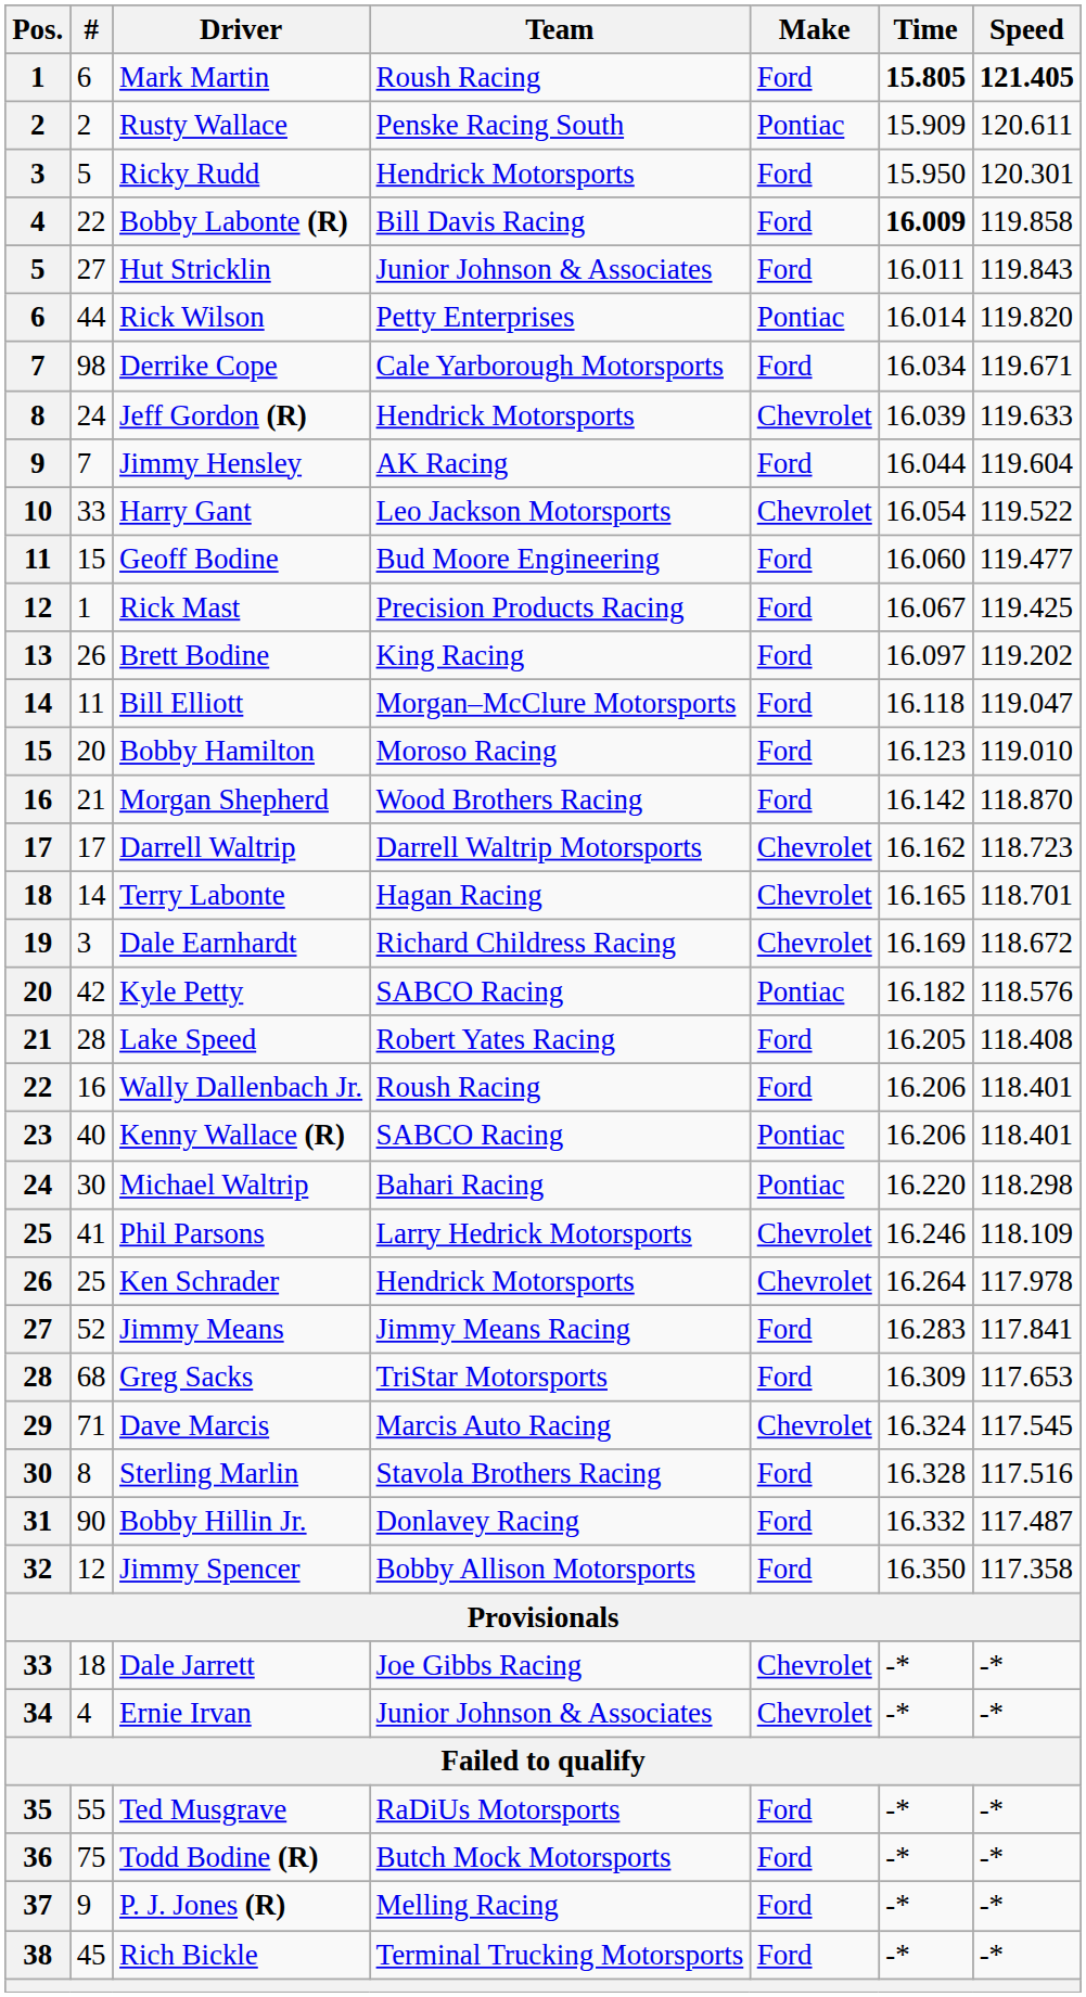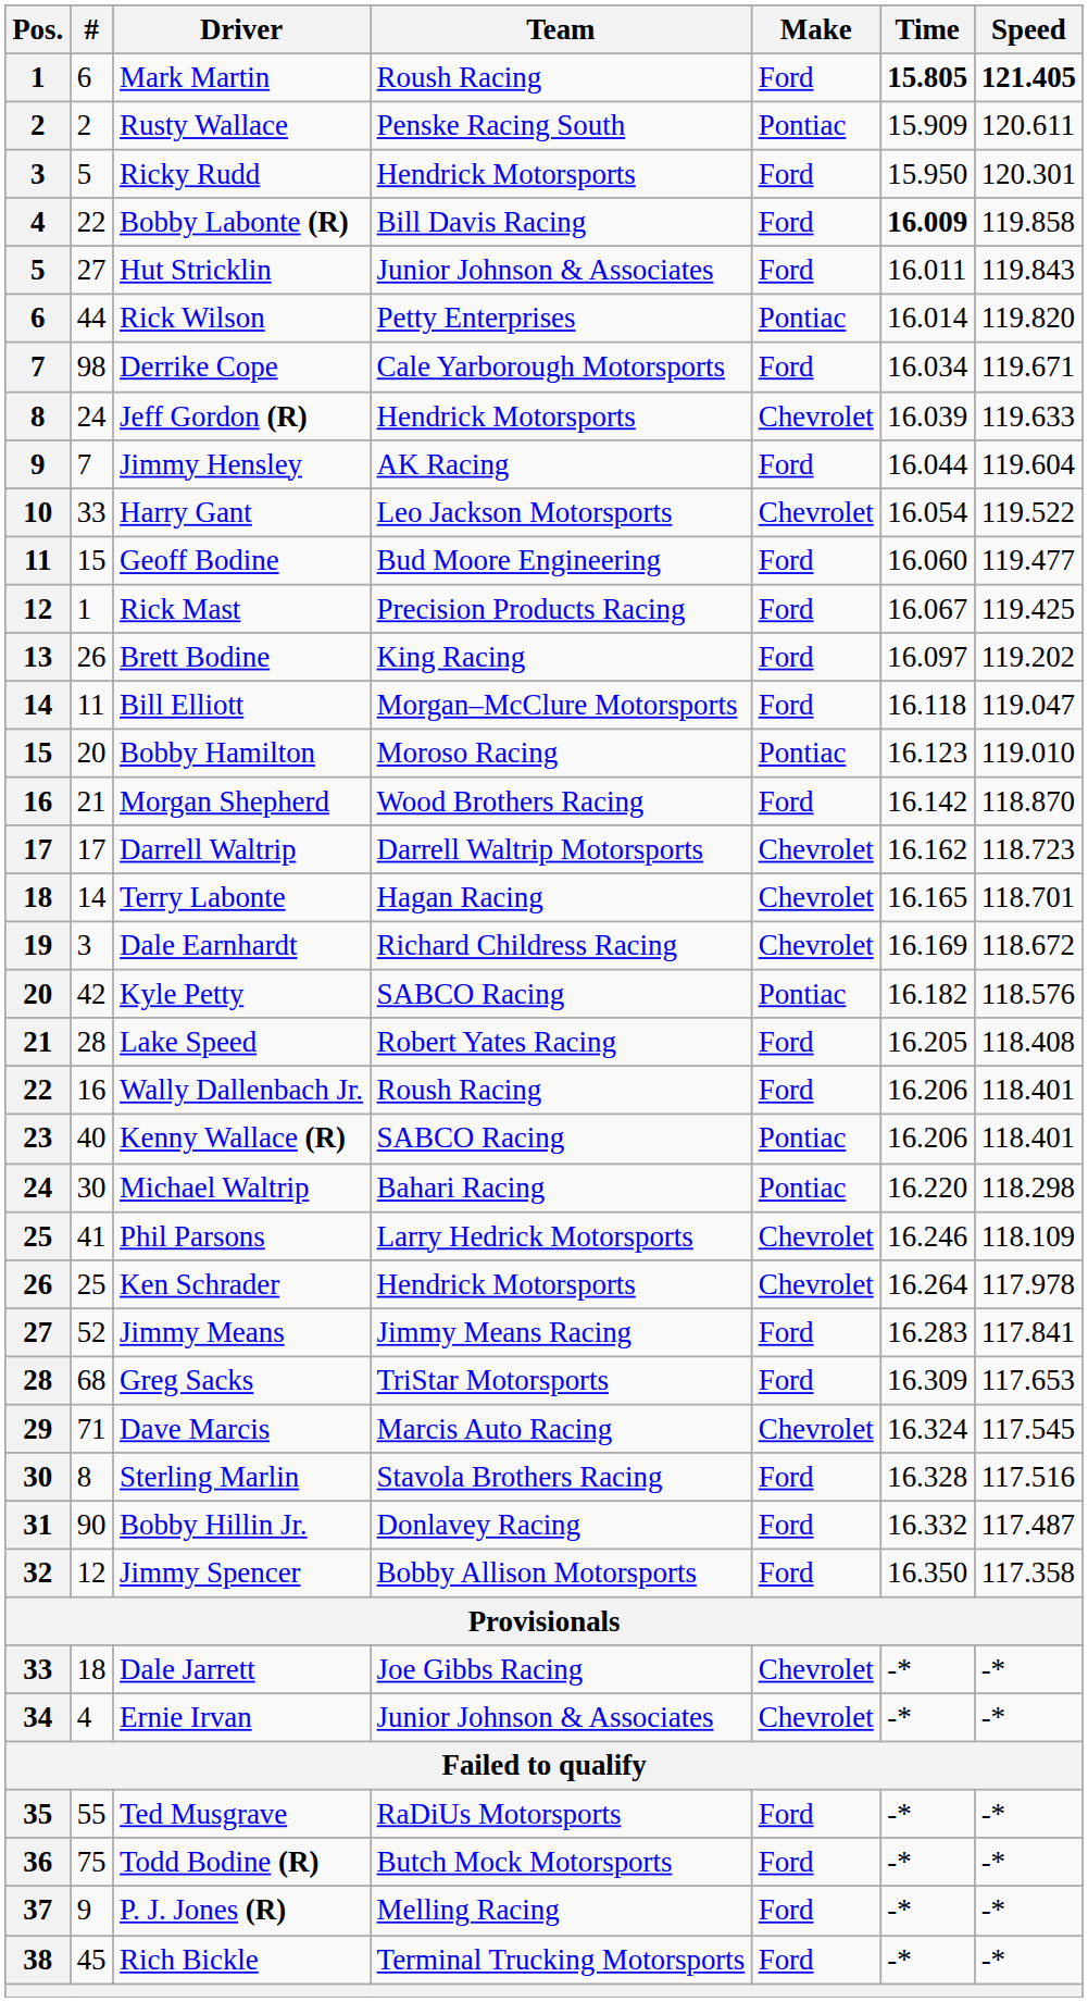 <table class="wikitable" style="font-size:95%">
 <tr>
 <th>Pos.</th>
 <th>#</th>
 <th>Driver</th>
 <th>Team</th>
 <th>Make</th>
 <th>Time</th>
 <th>Speed</th>
 </tr>
 <tr>
 <th>1</th>
 <td>6</td>
 <td><a href='#'>Mark Martin</a></td>
 <td><a href='#'>Roush Racing</a></td>
 <td><a href='#'>Ford</a></td>
 <td><strong>15.805</strong></td>
 <td><strong>121.405</strong></td>
 </tr>
 <tr>
 <th>2</th>
 <td>2</td>
 <td><a href='#'>Rusty Wallace</a></td>
 <td><a href='#'>Penske Racing South</a></td>
 <td><a href='#'>Pontiac</a></td>
 <td>15.909</td>
 <td>120.611</td>
 </tr>
 <tr>
 <th>3</th>
 <td>5</td>
 <td><a href='#'>Ricky Rudd</a></td>
 <td><a href='#'>Hendrick Motorsports</a></td>
 <td><a href='#'>Ford</a></td>
 <td>15.950</td>
 <td>120.301</td>
 </tr>
 <tr>
 <th>4</th>
 <td>22</td>
 <td><a href='#'>Bobby Labonte</a> <strong>(R)</strong></td>
 <td><a href='#'>Bill Davis Racing</a></td>
 <td><a href='#'>Ford</a></td>
 <td><strong>16.009</strong></td>
 <td>119.858</td>
 </tr>
 <tr>
 <th>5</th>
 <td>27</td>
 <td><a href='#'>Hut Stricklin</a></td>
 <td><a href='#'>Junior Johnson & Associates</a></td>
 <td><a href='#'>Ford</a></td>
 <td>16.011</td>
 <td>119.843</td>
 </tr>
 <tr>
 <th>6</th>
 <td>44</td>
 <td><a href='#'>Rick Wilson</a></td>
 <td><a href='#'>Petty Enterprises</a></td>
 <td><a href='#'>Pontiac</a></td>
 <td>16.014</td>
 <td>119.820</td>
 </tr>
 <tr>
 <th>7</th>
 <td>98</td>
 <td><a href='#'>Derrike Cope</a></td>
 <td><a href='#'>Cale Yarborough Motorsports</a></td>
 <td><a href='#'>Ford</a></td>
 <td>16.034</td>
 <td>119.671</td>
 </tr>
 <tr>
 <th>8</th>
 <td>24</td>
 <td><a href='#'>Jeff Gordon</a> <strong>(R)</strong></td>
 <td><a href='#'>Hendrick Motorsports</a></td>
 <td><a href='#'>Chevrolet</a></td>
 <td>16.039</td>
 <td>119.633</td>
 </tr>
 <tr>
 <th>9</th>
 <td>7</td>
 <td><a href='#'>Jimmy Hensley</a></td>
 <td><a href='#'>AK Racing</a></td>
 <td><a href='#'>Ford</a></td>
 <td>16.044</td>
 <td>119.604</td>
 </tr>
 <tr>
 <th>10</th>
 <td>33</td>
 <td><a href='#'>Harry Gant</a></td>
 <td><a href='#'>Leo Jackson Motorsports</a></td>
 <td><a href='#'>Chevrolet</a></td>
 <td>16.054</td>
 <td>119.522</td>
 </tr>
 <tr>
 <th>11</th>
 <td>15</td>
 <td><a href='#'>Geoff Bodine</a></td>
 <td><a href='#'>Bud Moore Engineering</a></td>
 <td><a href='#'>Ford</a></td>
 <td>16.060</td>
 <td>119.477</td>
 </tr>
 <tr>
 <th>12</th>
 <td>1</td>
 <td><a href='#'>Rick Mast</a></td>
 <td><a href='#'>Precision Products Racing</a></td>
 <td><a href='#'>Ford</a></td>
 <td>16.067</td>
 <td>119.425</td>
 </tr>
 <tr>
 <th>13</th>
 <td>26</td>
 <td><a href='#'>Brett Bodine</a></td>
 <td><a href='#'>King Racing</a></td>
 <td><a href='#'>Ford</a></td>
 <td>16.097</td>
 <td>119.202</td>
 </tr>
 <tr>
 <th>14</th>
 <td>11</td>
 <td><a href='#'>Bill Elliott</a></td>
 <td><a href='#'>Morgan–McClure Motorsports</a></td>
 <td><a href='#'>Ford</a></td>
 <td>16.118</td>
 <td>119.047</td>
 </tr>
 <tr>
 <th>15</th>
 <td>20</td>
 <td><a href='#'>Bobby Hamilton</a></td>
 <td><a href='#'>Moroso Racing</a></td>
-<td><a href='#'>Ford</a></td>
+<td><a href='#'>Pontiac</a></td>
 <td>16.123</td>
 <td>119.010</td>
 </tr>
 <tr>
 <th>16</th>
 <td>21</td>
 <td><a href='#'>Morgan Shepherd</a></td>
 <td><a href='#'>Wood Brothers Racing</a></td>
 <td><a href='#'>Ford</a></td>
 <td>16.142</td>
 <td>118.870</td>
 </tr>
 <tr>
 <th>17</th>
 <td>17</td>
 <td><a href='#'>Darrell Waltrip</a></td>
 <td><a href='#'>Darrell Waltrip Motorsports</a></td>
 <td><a href='#'>Chevrolet</a></td>
 <td>16.162</td>
 <td>118.723</td>
 </tr>
 <tr>
 <th>18</th>
 <td>14</td>
 <td><a href='#'>Terry Labonte</a></td>
 <td><a href='#'>Hagan Racing</a></td>
 <td><a href='#'>Chevrolet</a></td>
 <td>16.165</td>
 <td>118.701</td>
 </tr>
 <tr>
 <th>19</th>
 <td>3</td>
 <td><a href='#'>Dale Earnhardt</a></td>
 <td><a href='#'>Richard Childress Racing</a></td>
 <td><a href='#'>Chevrolet</a></td>
 <td>16.169</td>
 <td>118.672</td>
 </tr>
 <tr>
 <th>20</th>
 <td>42</td>
 <td><a href='#'>Kyle Petty</a></td>
 <td><a href='#'>SABCO Racing</a></td>
 <td><a href='#'>Pontiac</a></td>
 <td>16.182</td>
 <td>118.576</td>
 </tr>
 <tr>
 <th>21</th>
 <td>28</td>
 <td><a href='#'>Lake Speed</a></td>
 <td><a href='#'>Robert Yates Racing</a></td>
 <td><a href='#'>Ford</a></td>
 <td>16.205</td>
 <td>118.408</td>
 </tr>
 <tr>
 <th>22</th>
 <td>16</td>
 <td><a href='#'>Wally Dallenbach Jr.</a></td>
 <td><a href='#'>Roush Racing</a></td>
 <td><a href='#'>Ford</a></td>
 <td>16.206</td>
 <td>118.401</td>
 </tr>
 <tr>
 <th>23</th>
 <td>40</td>
 <td><a href='#'>Kenny Wallace</a> <strong>(R)</strong></td>
 <td><a href='#'>SABCO Racing</a></td>
 <td><a href='#'>Pontiac</a></td>
 <td>16.206</td>
 <td>118.401</td>
 </tr>
 <tr>
 <th>24</th>
 <td>30</td>
 <td><a href='#'>Michael Waltrip</a></td>
 <td><a href='#'>Bahari Racing</a></td>
 <td><a href='#'>Pontiac</a></td>
 <td>16.220</td>
 <td>118.298</td>
 </tr>
 <tr>
 <th>25</th>
 <td>41</td>
 <td><a href='#'>Phil Parsons</a></td>
 <td><a href='#'>Larry Hedrick Motorsports</a></td>
 <td><a href='#'>Chevrolet</a></td>
 <td>16.246</td>
 <td>118.109</td>
 </tr>
 <tr>
 <th>26</th>
 <td>25</td>
 <td><a href='#'>Ken Schrader</a></td>
 <td><a href='#'>Hendrick Motorsports</a></td>
 <td><a href='#'>Chevrolet</a></td>
 <td>16.264</td>
 <td>117.978</td>
 </tr>
 <tr>
 <th>27</th>
 <td>52</td>
 <td><a href='#'>Jimmy Means</a></td>
 <td><a href='#'>Jimmy Means Racing</a></td>
 <td><a href='#'>Ford</a></td>
 <td>16.283</td>
 <td>117.841</td>
 </tr>
 <tr>
 <th>28</th>
 <td>68</td>
 <td><a href='#'>Greg Sacks</a></td>
 <td><a href='#'>TriStar Motorsports</a></td>
 <td><a href='#'>Ford</a></td>
 <td>16.309</td>
 <td>117.653</td>
 </tr>
 <tr>
 <th>29</th>
 <td>71</td>
 <td><a href='#'>Dave Marcis</a></td>
 <td><a href='#'>Marcis Auto Racing</a></td>
 <td><a href='#'>Chevrolet</a></td>
 <td>16.324</td>
 <td>117.545</td>
 </tr>
 <tr>
 <th>30</th>
 <td>8</td>
 <td><a href='#'>Sterling Marlin</a></td>
 <td><a href='#'>Stavola Brothers Racing</a></td>
 <td><a href='#'>Ford</a></td>
 <td>16.328</td>
 <td>117.516</td>
 </tr>
 <tr>
 <th>31</th>
 <td>90</td>
 <td><a href='#'>Bobby Hillin Jr.</a></td>
 <td><a href='#'>Donlavey Racing</a></td>
 <td><a href='#'>Ford</a></td>
 <td>16.332</td>
 <td>117.487</td>
 </tr>
 <tr>
 <th>32</th>
 <td>12</td>
 <td><a href='#'>Jimmy Spencer</a></td>
 <td><a href='#'>Bobby Allison Motorsports</a></td>
 <td><a href='#'>Ford</a></td>
 <td>16.350</td>
 <td>117.358</td>
 </tr>
 <tr>
 <th colspan="7">Provisionals</th>
 </tr>
 <tr>
 <th>33</th>
 <td>18</td>
 <td><a href='#'>Dale Jarrett</a></td>
 <td><a href='#'>Joe Gibbs Racing</a></td>
 <td><a href='#'>Chevrolet</a></td>
 <td>-*</td>
 <td>-*</td>
 </tr>
 <tr>
 <th>34</th>
 <td>4</td>
 <td><a href='#'>Ernie Irvan</a></td>
 <td><a href='#'>Junior Johnson & Associates</a></td>
 <td><a href='#'>Chevrolet</a></td>
 <td>-*</td>
 <td>-*</td>
 </tr>
 <tr>
 <th colspan="7">Failed to qualify</th>
 </tr>
 <tr>
 <th>35</th>
 <td>55</td>
 <td><a href='#'>Ted Musgrave</a></td>
 <td><a href='#'>RaDiUs Motorsports</a></td>
 <td><a href='#'>Ford</a></td>
 <td>-*</td>
 <td>-*</td>
 </tr>
 <tr>
 <th>36</th>
 <td>75</td>
 <td><a href='#'>Todd Bodine</a> <strong>(R)</strong></td>
 <td><a href='#'>Butch Mock Motorsports</a></td>
 <td><a href='#'>Ford</a></td>
 <td>-*</td>
 <td>-*</td>
 </tr>
 <tr>
 <th>37</th>
 <td>9</td>
 <td><a href='#'>P. J. Jones</a> <strong>(R)</strong></td>
 <td><a href='#'>Melling Racing</a></td>
 <td><a href='#'>Ford</a></td>
 <td>-*</td>
 <td>-*</td>
 </tr>
 <tr>
 <th>38</th>
 <td>45</td>
 <td><a href='#'>Rich Bickle</a></td>
 <td><a href='#'>Terminal Trucking Motorsports</a></td>
 <td><a href='#'>Ford</a></td>
 <td>-*</td>
 <td>-*</td>
 </tr>
 <tr>
 <th colspan="7"></th>
 </tr>
 </table>
